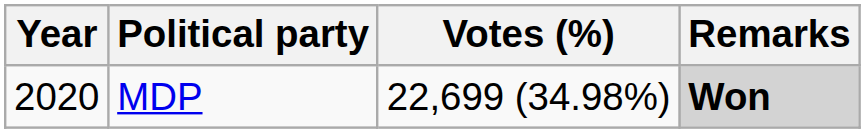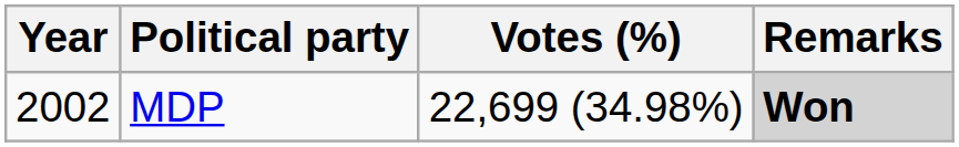 <table class="wikitable">
 <tr>
 <th>Year</th>
 <th>Political party</th>
 <th>Votes (%)</th>
 <th>Remarks</th>
 </tr>
 <tr>
-<td>2020</td>
+<td>2002</td>
 <td><a href='#'>MDP</a></td>
 <td>22,699 (34.98%)</td>
 <td style="background: lightgrey;"><strong>Won</strong></td>
 </tr>
 </table>
